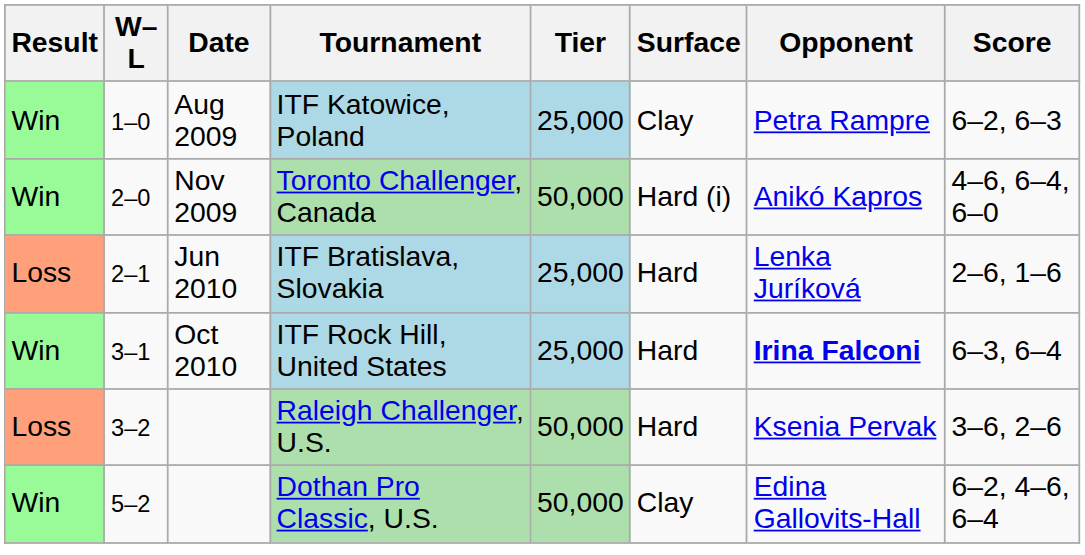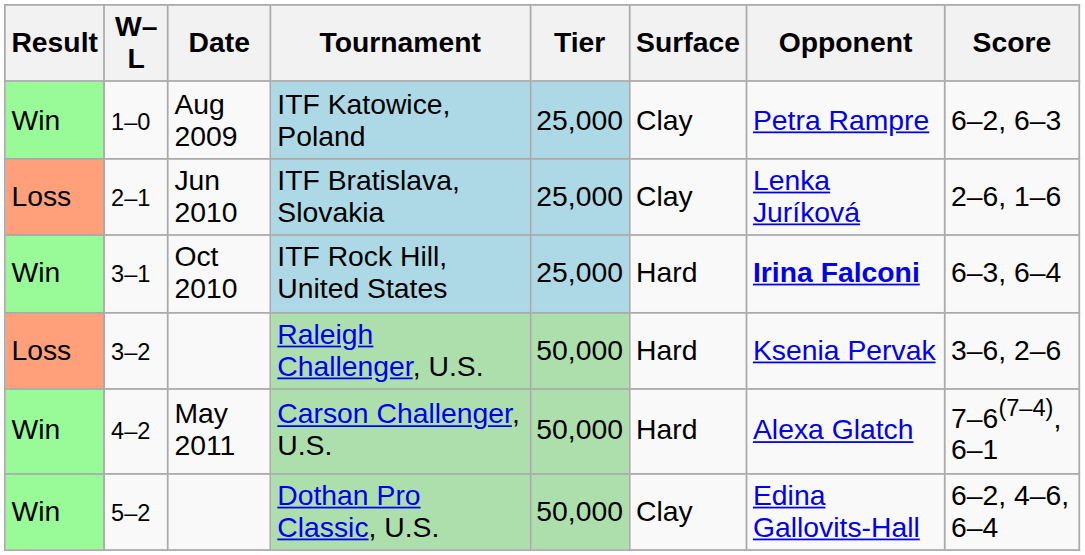 <table class="sortable wikitable">
 <tr>
 <th>Result</th>
 <th class=unsortable>W–L</th>
 <th>Date</th>
 <th>Tournament</th>
 <th>Tier</th>
 <th>Surface</th>
 <th>Opponent</th>
 <th class=unsortable>Score</th>
 </tr>
 <tr>
 <td bgcolor=98fb98>Win</td>
 <td><small>1–0</small></td>
 <td>Aug 2009</td>
 <td bgcolor=lightblue>ITF Katowice, Poland</td>
 <td bgcolor=lightblue>25,000</td>
 <td>Clay</td>
 <td> <a href='#'>Petra Rampre</a></td>
 <td>6–2, 6–3</td>
 </tr>
 <tr>
-<td bgcolor=98fb98>Win</td>
-<td><small>2–0</small></td>
-<td>Nov 2009</td>
-<td bgcolor=addfad><a href='#'>Toronto Challenger</a>, Canada</td>
-<td bgcolor=addfad>50,000</td>
-<td>Hard (i)</td>
-<td> <a href='#'>Anikó Kapros</a></td>
-<td>4–6, 6–4, 6–0</td>
-</tr>
-<tr>
 <td bgcolor=FFA07A>Loss</td>
 <td><small>2–1</small></td>
 <td>Jun 2010</td>
 <td bgcolor=lightblue>ITF Bratislava, Slovakia</td>
 <td bgcolor=lightblue>25,000</td>
-<td>Hard</td>
+<td>Clay</td>
 <td> <a href='#'>Lenka Juríková</a></td>
 <td>2–6, 1–6</td>
 </tr>
 <tr>
 <td bgcolor=98fb98>Win</td>
 <td><small>3–1</small></td>
 <td>Oct 2010</td>
 <td bgcolor=lightblue>ITF Rock Hill, United States</td>
 <td bgcolor=lightblue>25,000</td>
 <td>Hard</td>
 <td><strong> <a href='#'>Irina Falconi</a></strong></td>
 <td>6–3, 6–4</td>
 </tr>
 <tr>
 <td bgcolor=FFA07A>Loss</td>
 <td><small>3–2</small></td>
 <td><a href='#'></a></td>
 <td bgcolor=addfad><a href='#'>Raleigh Challenger</a>, U.S.</td>
 <td bgcolor=addfad>50,000</td>
 <td>Hard</td>
 <td> <a href='#'>Ksenia Pervak</a></td>
 <td>3–6, 2–6</td>
 </tr>
 <tr>
 <td bgcolor=98fb98>Win</td>
+<td><small>4–2</small></td>
+<td>May 2011</td>
+<td bgcolor=addfad><a href='#'>Carson Challenger</a>, U.S.</td>
+<td bgcolor=addfad>50,000</td>
+<td>Hard</td>
+<td> <a href='#'>Alexa Glatch</a></td>
+<td>7–6<sup>(7–4)</sup>, 6–1</td>
+</tr>
+<tr>
+<td bgcolor=98fb98>Win</td>
 <td><small>5–2</small></td>
 <td><a href='#'></a></td>
 <td bgcolor=addfad><a href='#'>Dothan Pro Classic</a>, U.S.</td>
 <td bgcolor=addfad>50,000</td>
 <td>Clay</td>
 <td> <a href='#'>Edina Gallovits-Hall</a></td>
 <td>6–2, 4–6, 6–4</td>
 </tr>
 </table>
